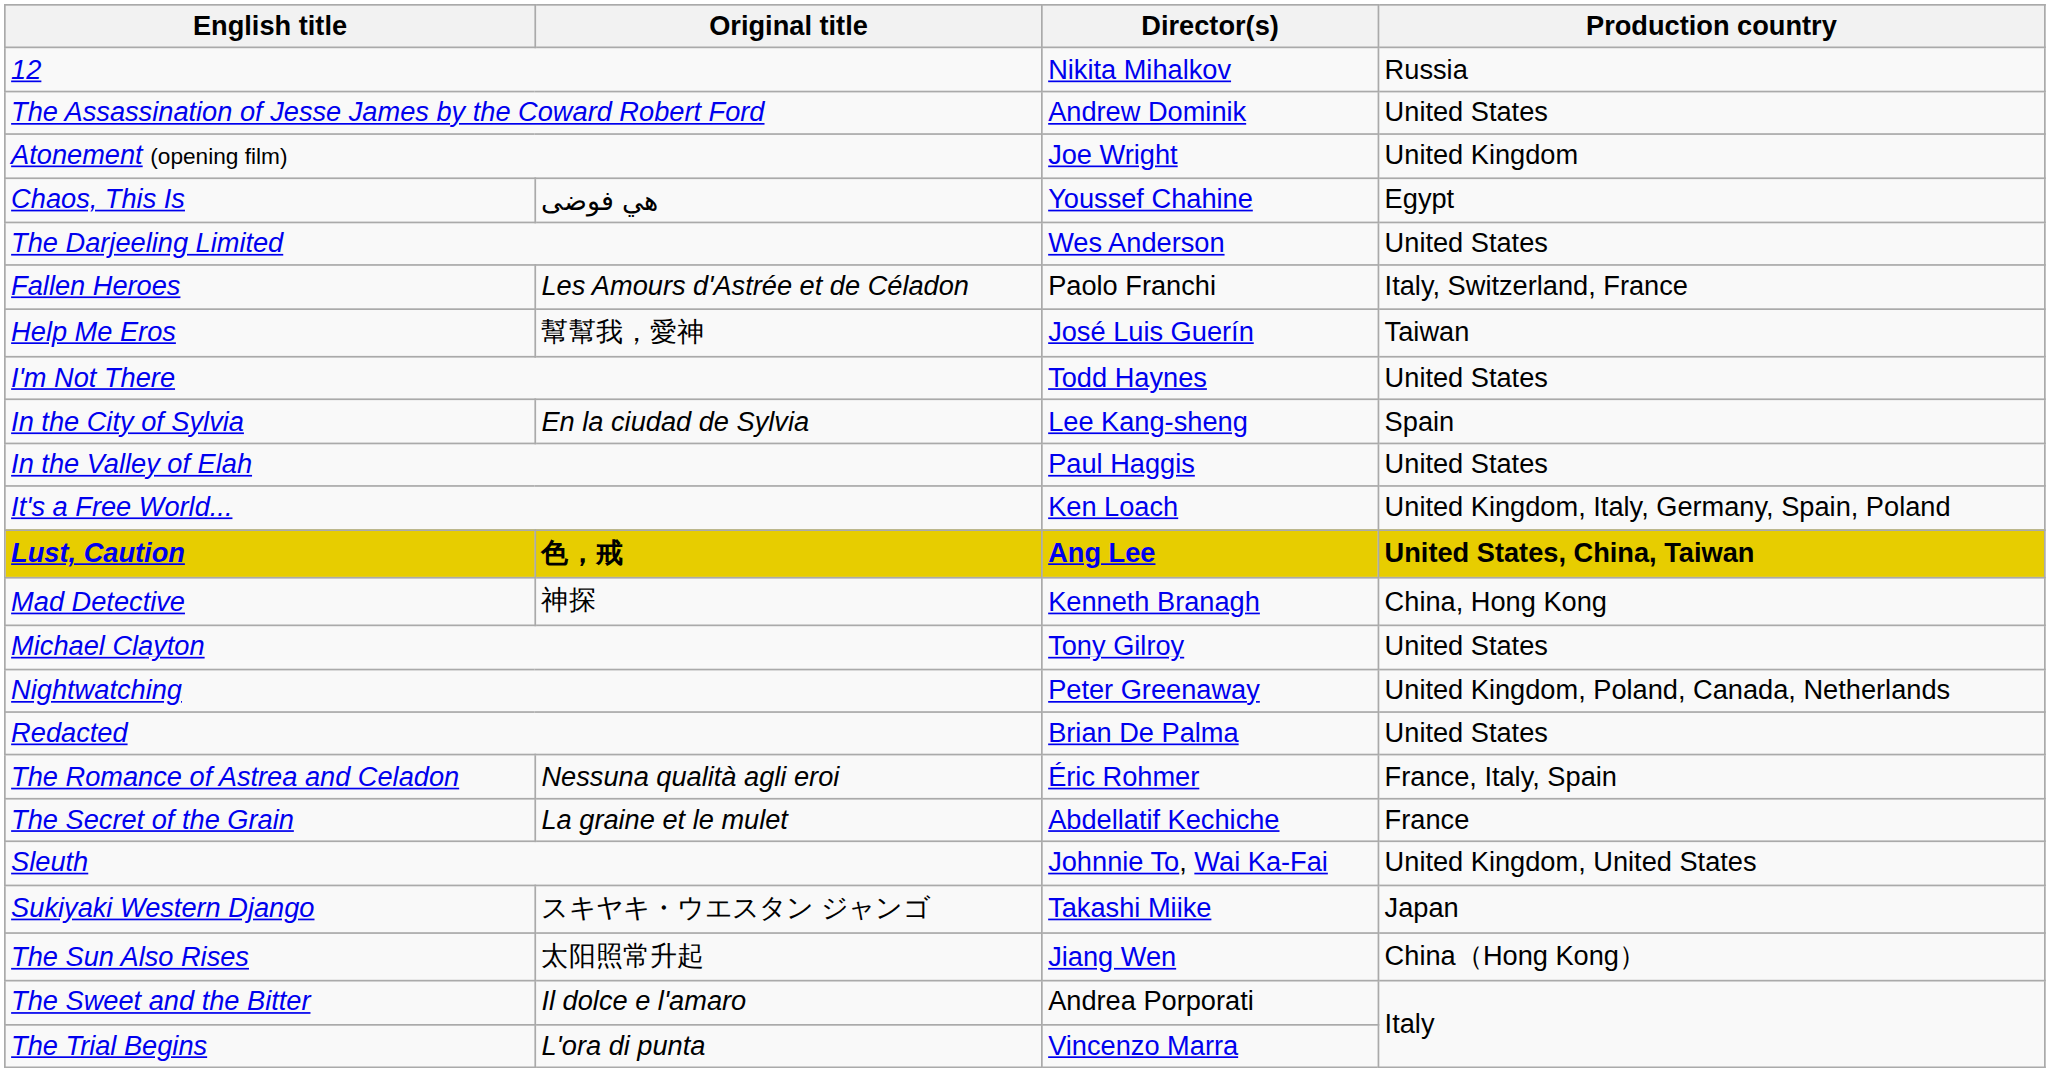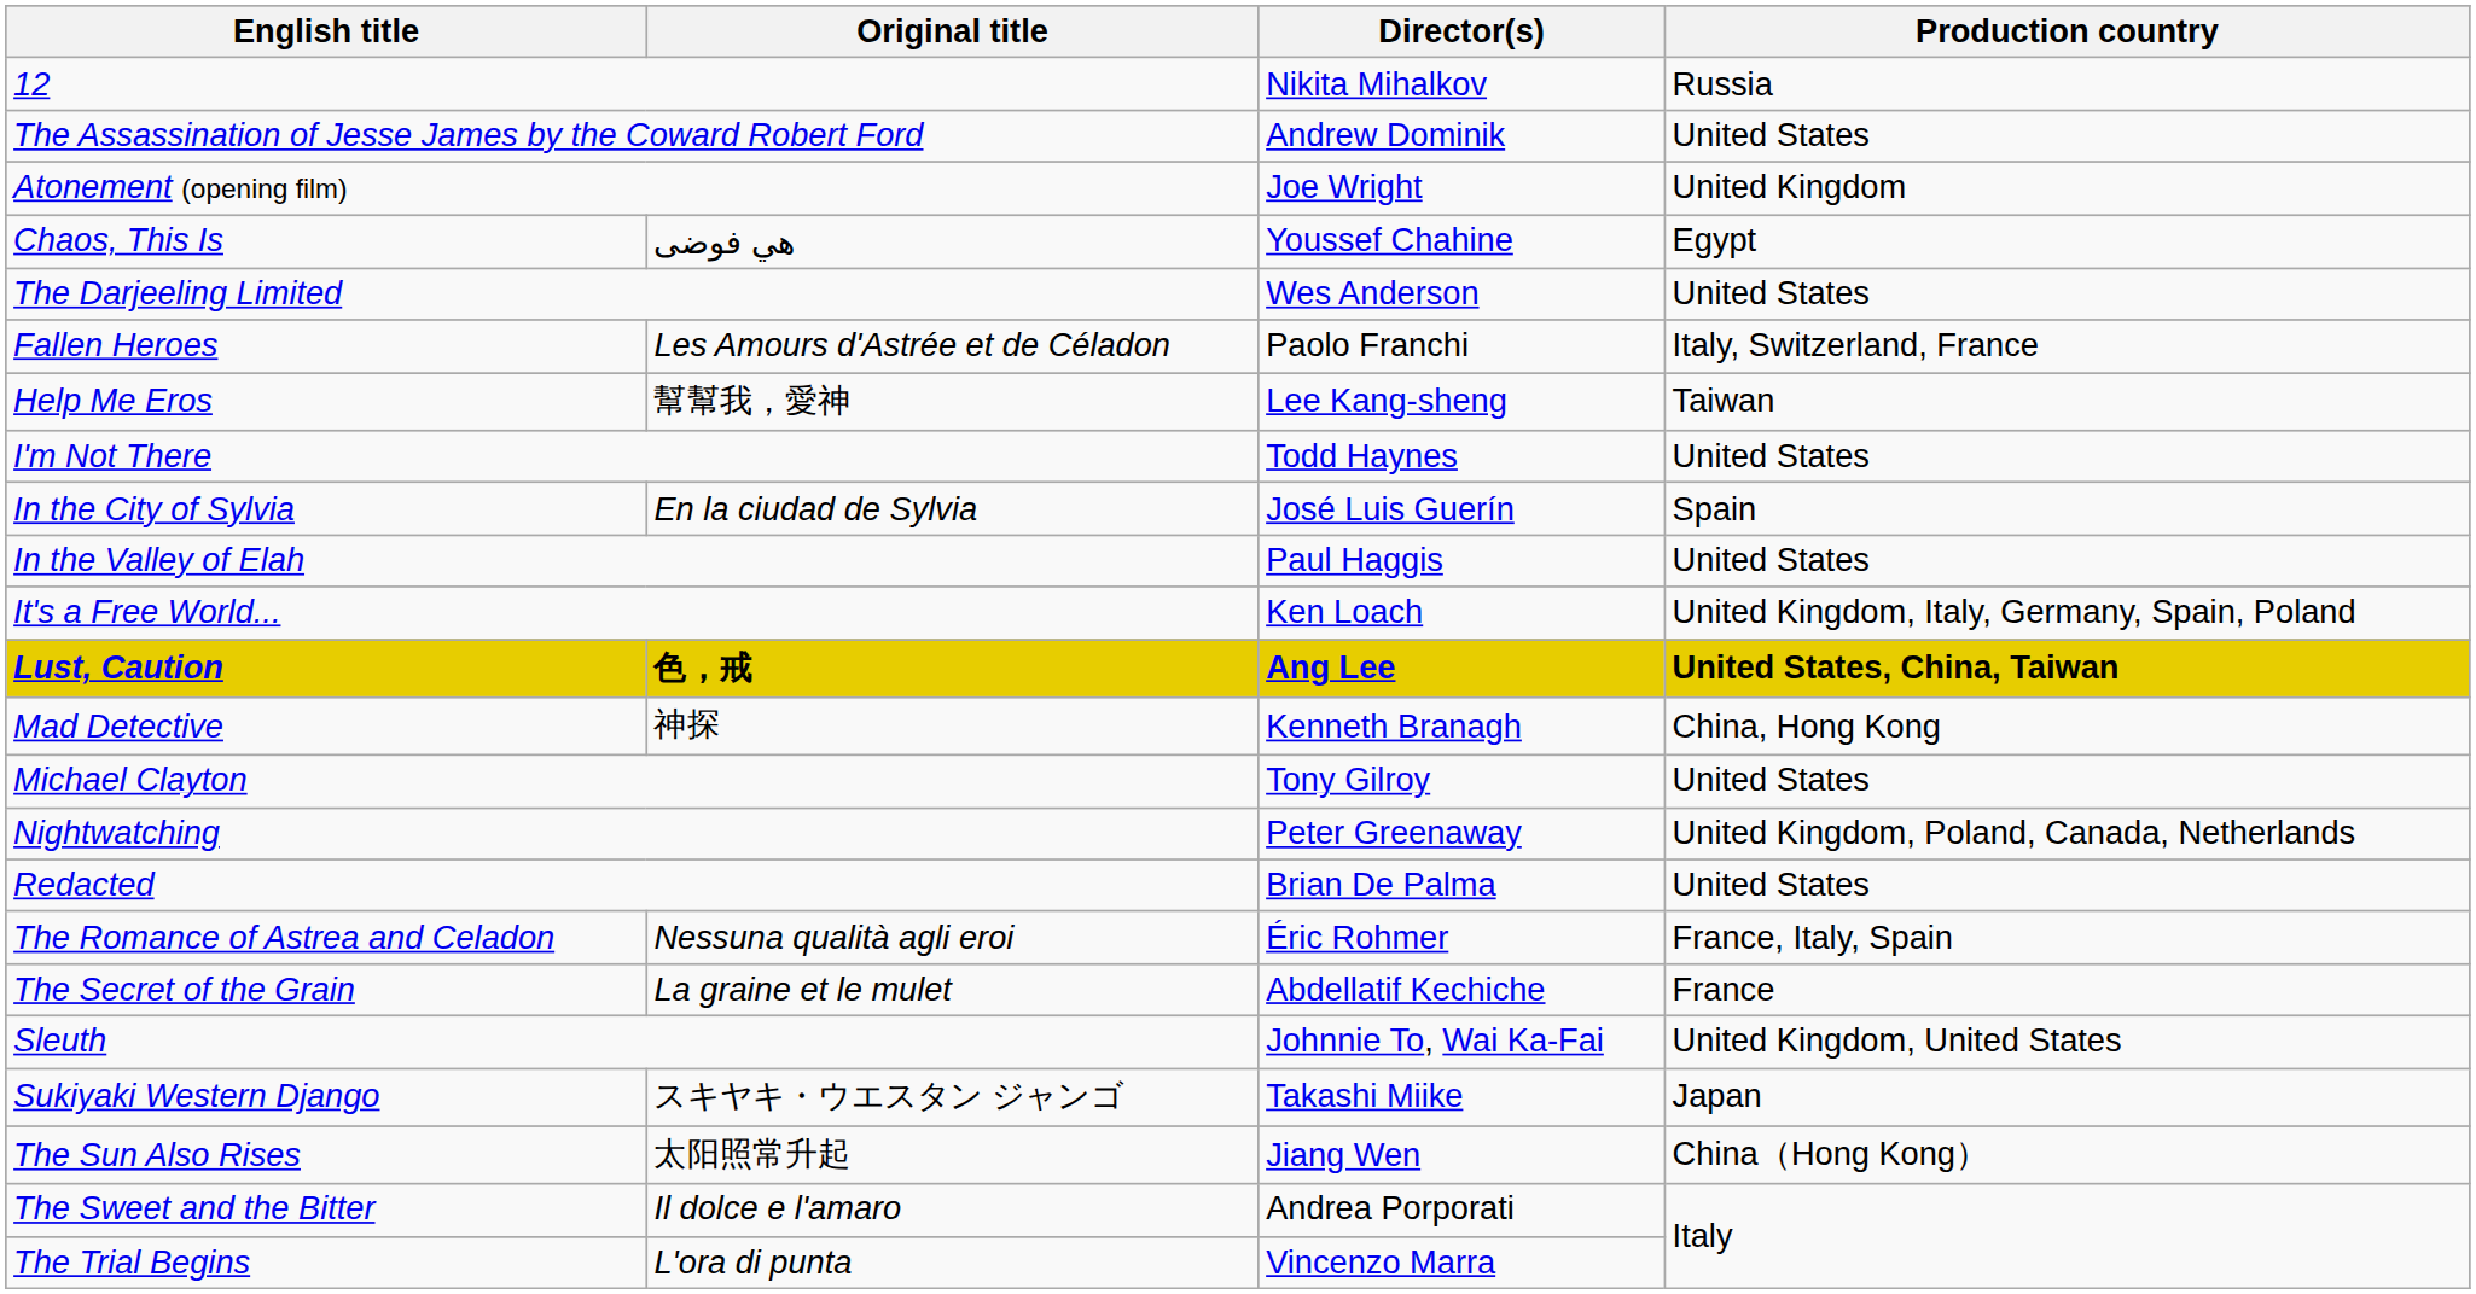 <table class="wikitable" style="width:95%; margin-bottom:0px">
 <tr>
 <th>English title</th>
 <th>Original title</th>
 <th>Director(s)</th>
 <th>Production country</th>
 </tr>
 <tr>
 <td colspan=2><em><a href='#'>12</a></em></td>
 <td data-sort-value="Mihalkov"><a href='#'>Nikita Mihalkov</a></td>
 <td>Russia</td>
 </tr>
 <tr>
 <td colspan=2 data-sort-value="Assassination"><em><a href='#'>The Assassination of Jesse James by the Coward Robert Ford</a></em></td>
 <td data-sort-value="Dominik"><a href='#'>Andrew Dominik</a></td>
 <td>United States</td>
 </tr>
 <tr>
 <td colspan=2><em><a href='#'>Atonement</a></em> <small>(opening film)</small></td>
 <td data-sort-value="Wright"><a href='#'>Joe Wright</a></td>
 <td>United Kingdom</td>
 </tr>
 <tr>
 <td data-sort-value="Chaos"><em><a href='#'>Chaos, This Is</a></em></td>
 <td>هي فوضى</td>
 <td data-sort-value="Chahine"><a href='#'>Youssef Chahine</a></td>
 <td>Egypt</td>
 </tr>
 <tr>
 <td colspan=2 data-sort-value="Darjeeling"><em><a href='#'>The Darjeeling Limited</a></em></td>
 <td data-sort-value="Anderson"><a href='#'>Wes Anderson</a></td>
 <td>United States</td>
 </tr>
 <tr>
 <td><em><a href='#'>Fallen Heroes</a></em></td>
 <td data-sort-value="Amours"><em>Les Amours d'Astrée et de Céladon</em></td>
 <td data-sort-value="Franchi">Paolo Franchi</td>
 <td>Italy, Switzerland, France</td>
 </tr>
 <tr>
 <td><em><a href='#'>Help Me Eros</a></em></td>
 <td>幫幫我，愛神</td>
-<td data-sort-value="Guerin"><a href='#'>José Luis Guerín</a></td>
+<td data-sort-value="Kang-sheng"><a href='#'>Lee Kang-sheng</a></td>
 <td>Taiwan</td>
 </tr>
 <tr>
 <td colspan=2><em><a href='#'>I'm Not There</a></em></td>
 <td data-sort-value="Haynes"><a href='#'>Todd Haynes</a></td>
 <td>United States</td>
 </tr>
 <tr>
 <td><em><a href='#'>In the City of Sylvia</a></em></td>
 <td><em>En la ciudad de Sylvia</em></td>
-<td data-sort-value="Kang-sheng"><a href='#'>Lee Kang-sheng</a></td>
+<td data-sort-value="Guerin"><a href='#'>José Luis Guerín</a></td>
 <td>Spain</td>
 </tr>
 <tr>
 <td colspan=2><em><a href='#'>In the Valley of Elah</a></em></td>
 <td data-sort-value="Haggis"><a href='#'>Paul Haggis</a></td>
 <td>United States</td>
 </tr>
 <tr>
 <td colspan=2><em><a href='#'>It's a Free World...</a></em></td>
 <td data-sort-value="Loach"><a href='#'>Ken Loach</a></td>
 <td>United Kingdom, Italy, Germany, Spain, Poland</td>
 </tr>
 <tr style="background:#E7CD00;">
 <td><strong><em><a href='#'>Lust, Caution</a></em></strong></td>
 <td><strong>色，戒</strong></td>
 <td data-sort-value="Lee"><strong><a href='#'>Ang Lee</a></strong></td>
 <td><strong>United States, China, Taiwan</strong></td>
 </tr>
 <tr>
 <td><em><a href='#'>Mad Detective</a></em></td>
 <td>神探</td>
 <td data-sort-value="Branagh"><a href='#'>Kenneth Branagh</a></td>
 <td>China, Hong Kong</td>
 </tr>
 <tr>
 <td colspan=2><em><a href='#'>Michael Clayton</a></em></td>
 <td data-sort-value="Gilroy"><a href='#'>Tony Gilroy</a></td>
 <td>United States</td>
 </tr>
 <tr>
 <td colspan=2><em><a href='#'>Nightwatching</a></em></td>
 <td data-sort-value="Greenaway"><a href='#'>Peter Greenaway</a></td>
 <td>United Kingdom, Poland, Canada, Netherlands</td>
 </tr>
 <tr>
 <td colspan=2><em><a href='#'>Redacted</a></em></td>
 <td data-sort-value="De Palma"><a href='#'>Brian De Palma</a></td>
 <td>United States</td>
 </tr>
 <tr>
 <td data-sort-value="Romance"><em><a href='#'>The Romance of Astrea and Celadon</a></em></td>
 <td><em>Nessuna qualità agli eroi</em></td>
 <td data-sort-value="Rohmer"><a href='#'>Éric Rohmer</a></td>
 <td>France, Italy, Spain</td>
 </tr>
 <tr>
 <td data-sort-value="Secret"><em><a href='#'>The Secret of the Grain</a></em></td>
 <td data-sort-value="Graine"><em>La graine et le mulet</em></td>
 <td data-sort-value="Kechiche"><a href='#'>Abdellatif Kechiche</a></td>
 <td>France</td>
 </tr>
 <tr>
 <td colspan=2><em><a href='#'>Sleuth</a></em></td>
 <td data-sort-value="To"><a href='#'>Johnnie To</a>, <a href='#'>Wai Ka-Fai</a></td>
 <td>United Kingdom, United States</td>
 </tr>
 <tr>
 <td><em><a href='#'>Sukiyaki Western Django</a></em></td>
 <td>スキヤキ・ウエスタン ジャンゴ</td>
 <td data-sort-value="Miike"><a href='#'>Takashi Miike</a></td>
 <td>Japan</td>
 </tr>
 <tr>
 <td data-sort-value="Sun"><em><a href='#'>The Sun Also Rises</a></em></td>
 <td>太阳照常升起</td>
 <td data-sort-value="Wen"><a href='#'>Jiang Wen</a></td>
 <td>China（Hong Kong）</td>
 </tr>
 <tr>
 <td data-sort-value="Sweet"><em><a href='#'>The Sweet and the Bitter</a></em></td>
 <td data-sort-value="Dolce"><em>Il dolce e l'amaro</em></td>
 <td data-sort-value="Porporati">Andrea Porporati</td>
 <td rowspan="2">Italy</td>
 </tr>
 <tr>
 <td data-sort-value="Trial"><em><a href='#'>The Trial Begins</a></em></td>
 <td data-sort-value="Ora"><em>L'ora di punta</em></td>
 <td data-sort-value="Marra"><a href='#'>Vincenzo Marra</a></td>
 </tr>
 </table>
